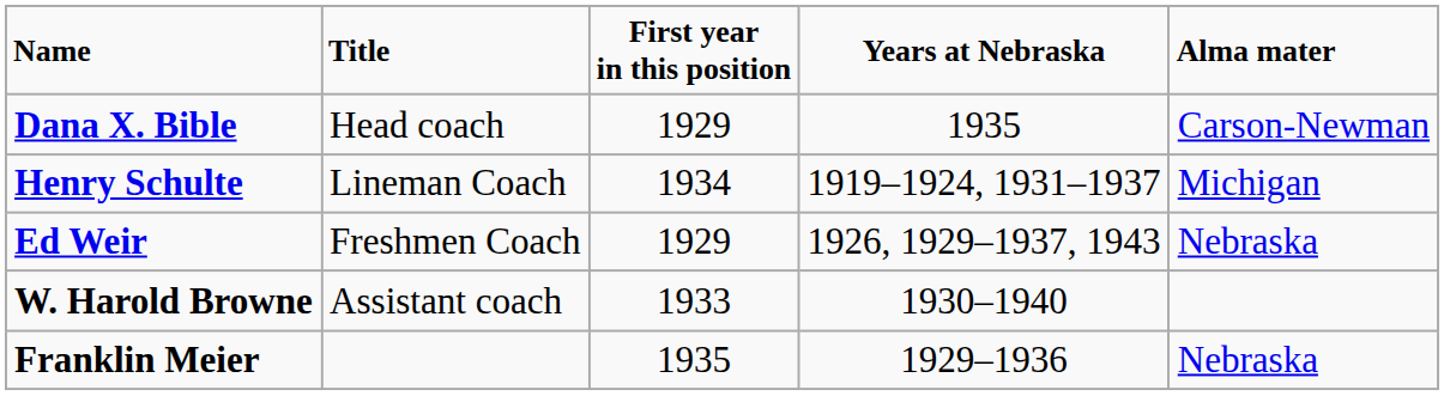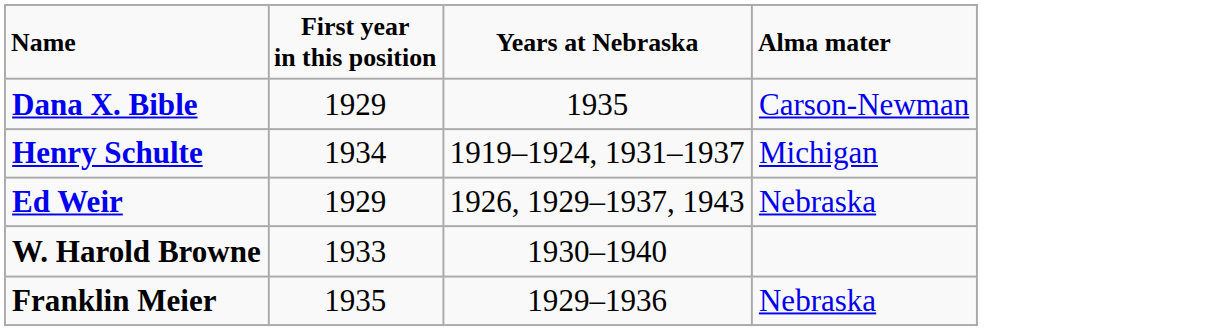 <table class="wikitable">
 <tr style="font-size:smaller">
 <td><strong>Name</strong></td>
-<td><strong>Title</strong></td>
 <td align="center"><strong>First year<br>in this position</strong></td>
 <td align="center"><strong>Years at Nebraska</strong></td>
 <td><strong>Alma mater</strong></td>
 </tr>
 <tr>
 <td><strong><a href='#'>Dana X. Bible</a></strong></td>
-<td>Head coach</td>
 <td align="center">1929</td>
 <td align="center">1935</td>
 <td><a href='#'>Carson-Newman</a></td>
 </tr>
 <tr>
 <td><strong><a href='#'>Henry Schulte</a></strong></td>
-<td>Lineman Coach</td>
 <td align="center">1934</td>
 <td align="center">1919–1924, 1931–1937</td>
 <td><a href='#'>Michigan</a></td>
 </tr>
 <tr>
 <td><strong><a href='#'>Ed Weir</a></strong></td>
-<td>Freshmen Coach</td>
 <td align="center">1929</td>
 <td align="center">1926, 1929–1937, 1943</td>
 <td><a href='#'>Nebraska</a></td>
 </tr>
 <tr>
 <td><strong>W. Harold Browne</strong></td>
-<td>Assistant coach</td>
 <td align="center">1933</td>
 <td align="center">1930–1940</td>
 <td></td>
 </tr>
 <tr>
 <td><strong>Franklin Meier</strong></td>
-<td></td>
 <td align="center">1935</td>
 <td align="center">1929–1936</td>
 <td><a href='#'>Nebraska</a></td>
 </tr>
 </table>
